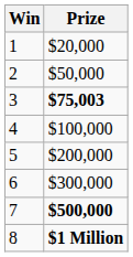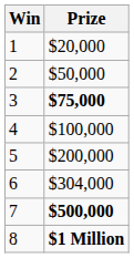 <table class="wikitable">
 <tr>
 <th>Win</th>
 <th>Prize</th>
 </tr>
 <tr>
 <td>1</td>
 <td>$20,000</td>
 </tr>
 <tr>
 <td>2</td>
 <td>$50,000</td>
 </tr>
 <tr>
 <td>3</td>
-<td><strong>$75,003</strong></td>
+<td><strong>$75,000</strong></td>
 </tr>
 <tr>
 <td>4</td>
 <td>$100,000</td>
 </tr>
 <tr>
 <td>5</td>
 <td>$200,000</td>
 </tr>
 <tr>
 <td>6</td>
-<td>$300,000</td>
+<td>$304,000</td>
 </tr>
 <tr>
 <td>7</td>
 <td><strong>$500,000</strong></td>
 </tr>
 <tr>
 <td>8</td>
 <td><strong>$1 Million</strong></td>
 </tr>
 </table>
